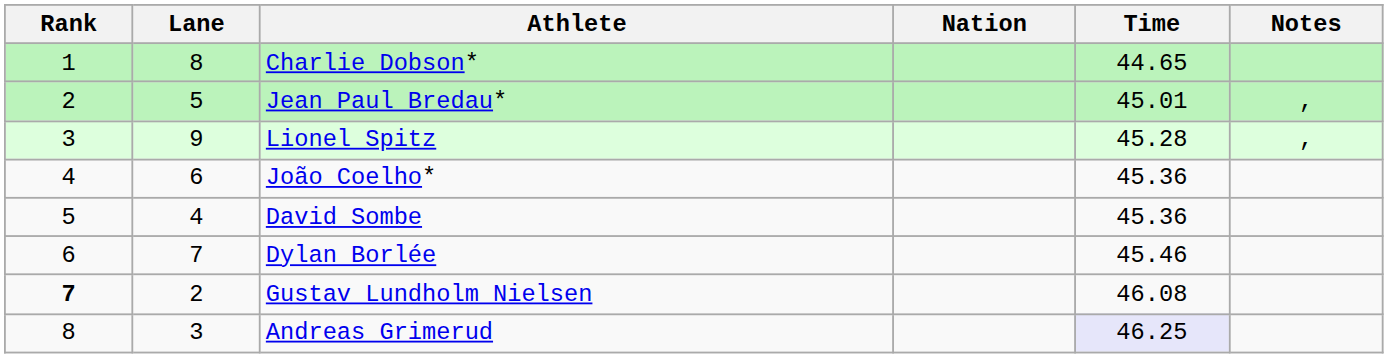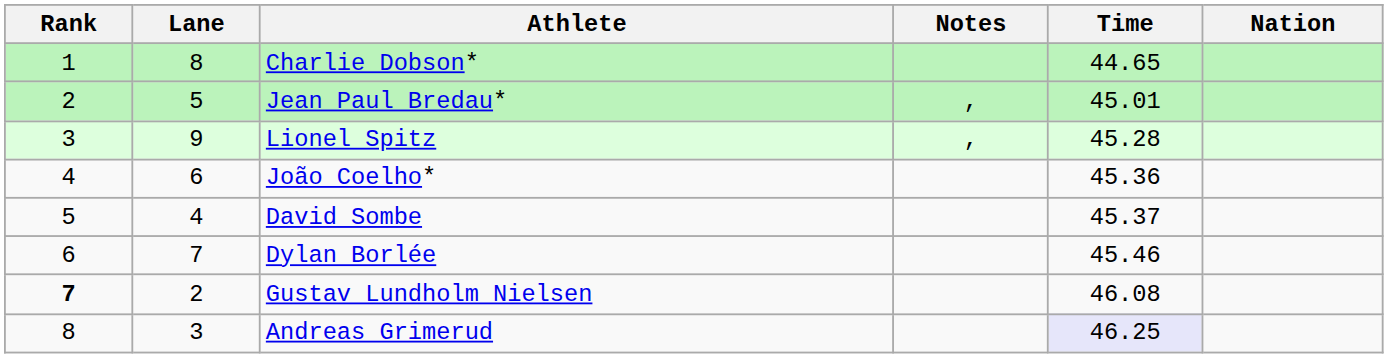 <table class="wikitable sortable" style="text-align:center;width: 60%;">
 <tr>
 <th scope="col">Rank</th>
 <th scope="col">Lane</th>
 <th scope="col">Athlete</th>
+<th scope="col">Notes</th>
+<th scope="col">Time</th>
 <th scope="col">Nation</th>
-<th scope="col">Time</th>
-<th scope="col">Notes</th>
 </tr>
 <tr bgcolor=bbf3bb>
 <td>1</td>
 <td>8</td>
 <td align=left><a href='#'>Charlie Dobson</a>*</td>
+<td></td>
+<td>44.65</td>
 <td align=left></td>
-<td>44.65</td>
-<td></td>
 </tr>
 <tr bgcolor=bbf3bb>
 <td>2</td>
 <td>5</td>
 <td align=left><a href='#'>Jean Paul Bredau</a>*</td>
+<td>, </td>
+<td>45.01</td>
 <td align=left></td>
-<td>45.01</td>
-<td>, </td>
 </tr>
 <tr bgcolor=ddffdd>
 <td>3</td>
 <td>9</td>
 <td align=left><a href='#'>Lionel Spitz</a></td>
+<td>, </td>
+<td>45.28</td>
 <td align=left></td>
-<td>45.28</td>
-<td>, </td>
 </tr>
 <tr>
 <td>4</td>
 <td>6</td>
 <td align=left><a href='#'>João Coelho</a>*</td>
+<td></td>
+<td>45.36</td>
 <td align=left></td>
-<td>45.36</td>
-<td></td>
 </tr>
 <tr>
 <td>5</td>
 <td>4</td>
 <td align=left><a href='#'>David Sombe</a></td>
+<td></td>
+<td>45.37</td>
 <td align=left></td>
-<td>45.36</td>
-<td></td>
 </tr>
 <tr>
 <td>6</td>
 <td>7</td>
 <td align=left><a href='#'>Dylan Borlée</a></td>
+<td></td>
+<td>45.46</td>
 <td align=left></td>
-<td>45.46</td>
-<td></td>
 </tr>
 <tr>
 <td><strong>7</strong></td>
 <td>2</td>
 <td align=left><a href='#'>Gustav Lundholm Nielsen</a></td>
+<td></td>
+<td>46.08</td>
 <td align=left></td>
-<td>46.08</td>
-<td></td>
 </tr>
 <tr>
 <td>8</td>
 <td>3</td>
 <td align=left><a href='#'>Andreas Grimerud</a></td>
+<td></td>
+<td style="background: lavender;">46.25</td>
 <td align=left></td>
-<td style="background: lavender;">46.25</td>
-<td></td>
 </tr>
 </table>
